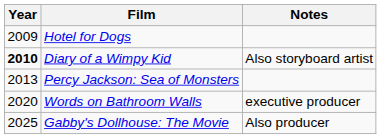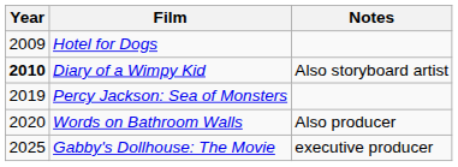 <table class="wikitable" border="1">
 <tr>
 <th>Year</th>
 <th>Film</th>
 <th>Notes</th>
 </tr>
 <tr>
 <td>2009</td>
 <td><em><a href='#'>Hotel for Dogs</a></em></td>
 <td></td>
 </tr>
 <tr>
 <td><strong>2010</strong></td>
 <td><em><a href='#'>Diary of a Wimpy Kid</a></em></td>
 <td>Also storyboard artist</td>
 </tr>
 <tr>
-<td>2013</td>
+<td>2019</td>
 <td><em><a href='#'>Percy Jackson: Sea of Monsters</a></em></td>
 <td></td>
 </tr>
 <tr>
 <td>2020</td>
 <td><em><a href='#'>Words on Bathroom Walls</a></em></td>
-<td>executive producer</td>
+<td>Also producer</td>
 </tr>
 <tr>
 <td>2025</td>
 <td><em><a href='#'>Gabby's Dollhouse: The Movie</a></em></td>
-<td>Also producer</td>
+<td>executive producer</td>
 </tr>
 </table>
